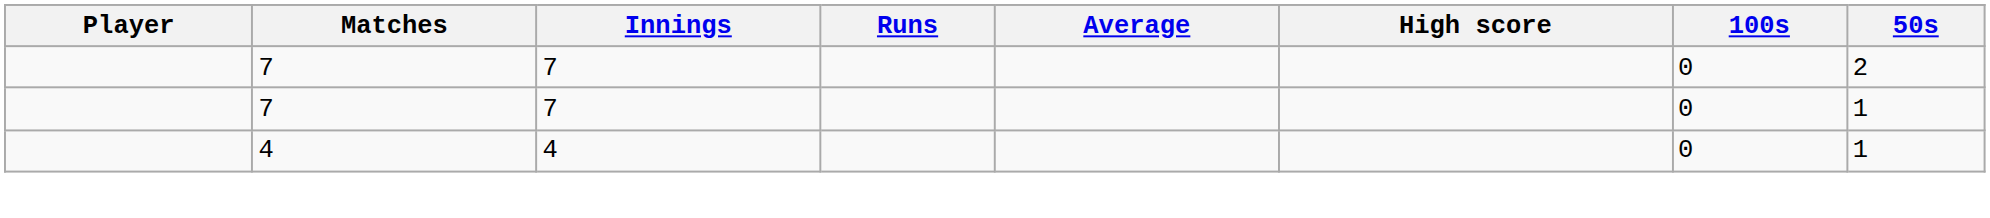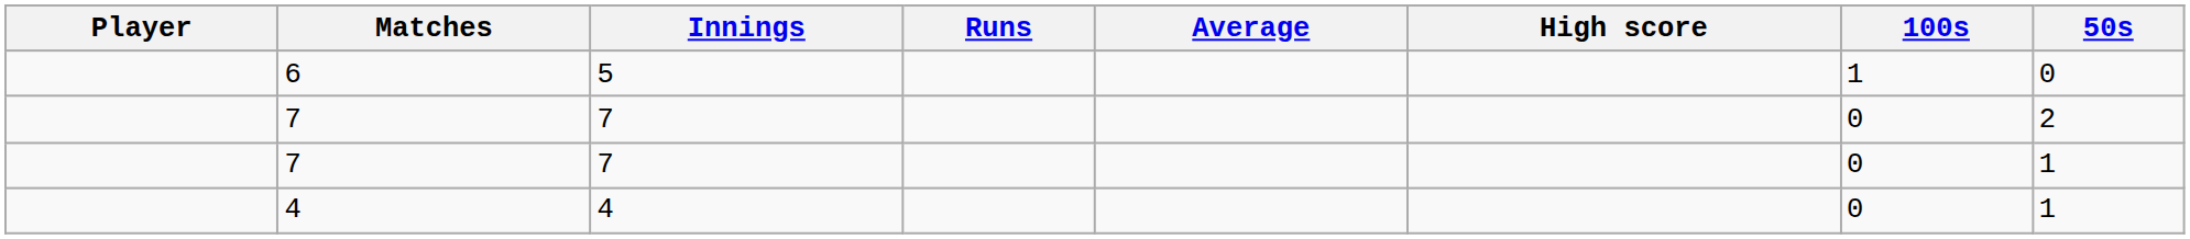 <table class="wikitable sortable" style="width:80%;">
 <tr>
 <th>Player</th>
 <th>Matches</th>
 <th><a href='#'>Innings</a></th>
 <th><a href='#'>Runs</a></th>
 <th><a href='#'>Average</a></th>
 <th>High score</th>
 <th><a href='#'>100s</a></th>
 <th><a href='#'>50s</a></th>
+</tr>
+<tr>
+<td></td>
+<td>6</td>
+<td>5</td>
+<td></td>
+<td></td>
+<td></td>
+<td>1</td>
+<td>0</td>
 </tr>
 <tr>
 <td></td>
 <td>7</td>
 <td>7</td>
 <td></td>
 <td></td>
 <td></td>
 <td>0</td>
 <td>2</td>
 </tr>
 <tr>
 <td></td>
 <td>7</td>
 <td>7</td>
 <td></td>
 <td></td>
 <td></td>
 <td>0</td>
 <td>1</td>
 </tr>
 <tr>
 <td></td>
 <td>4</td>
 <td>4</td>
 <td></td>
 <td></td>
 <td></td>
 <td>0</td>
 <td>1</td>
 </tr>
 </table>
